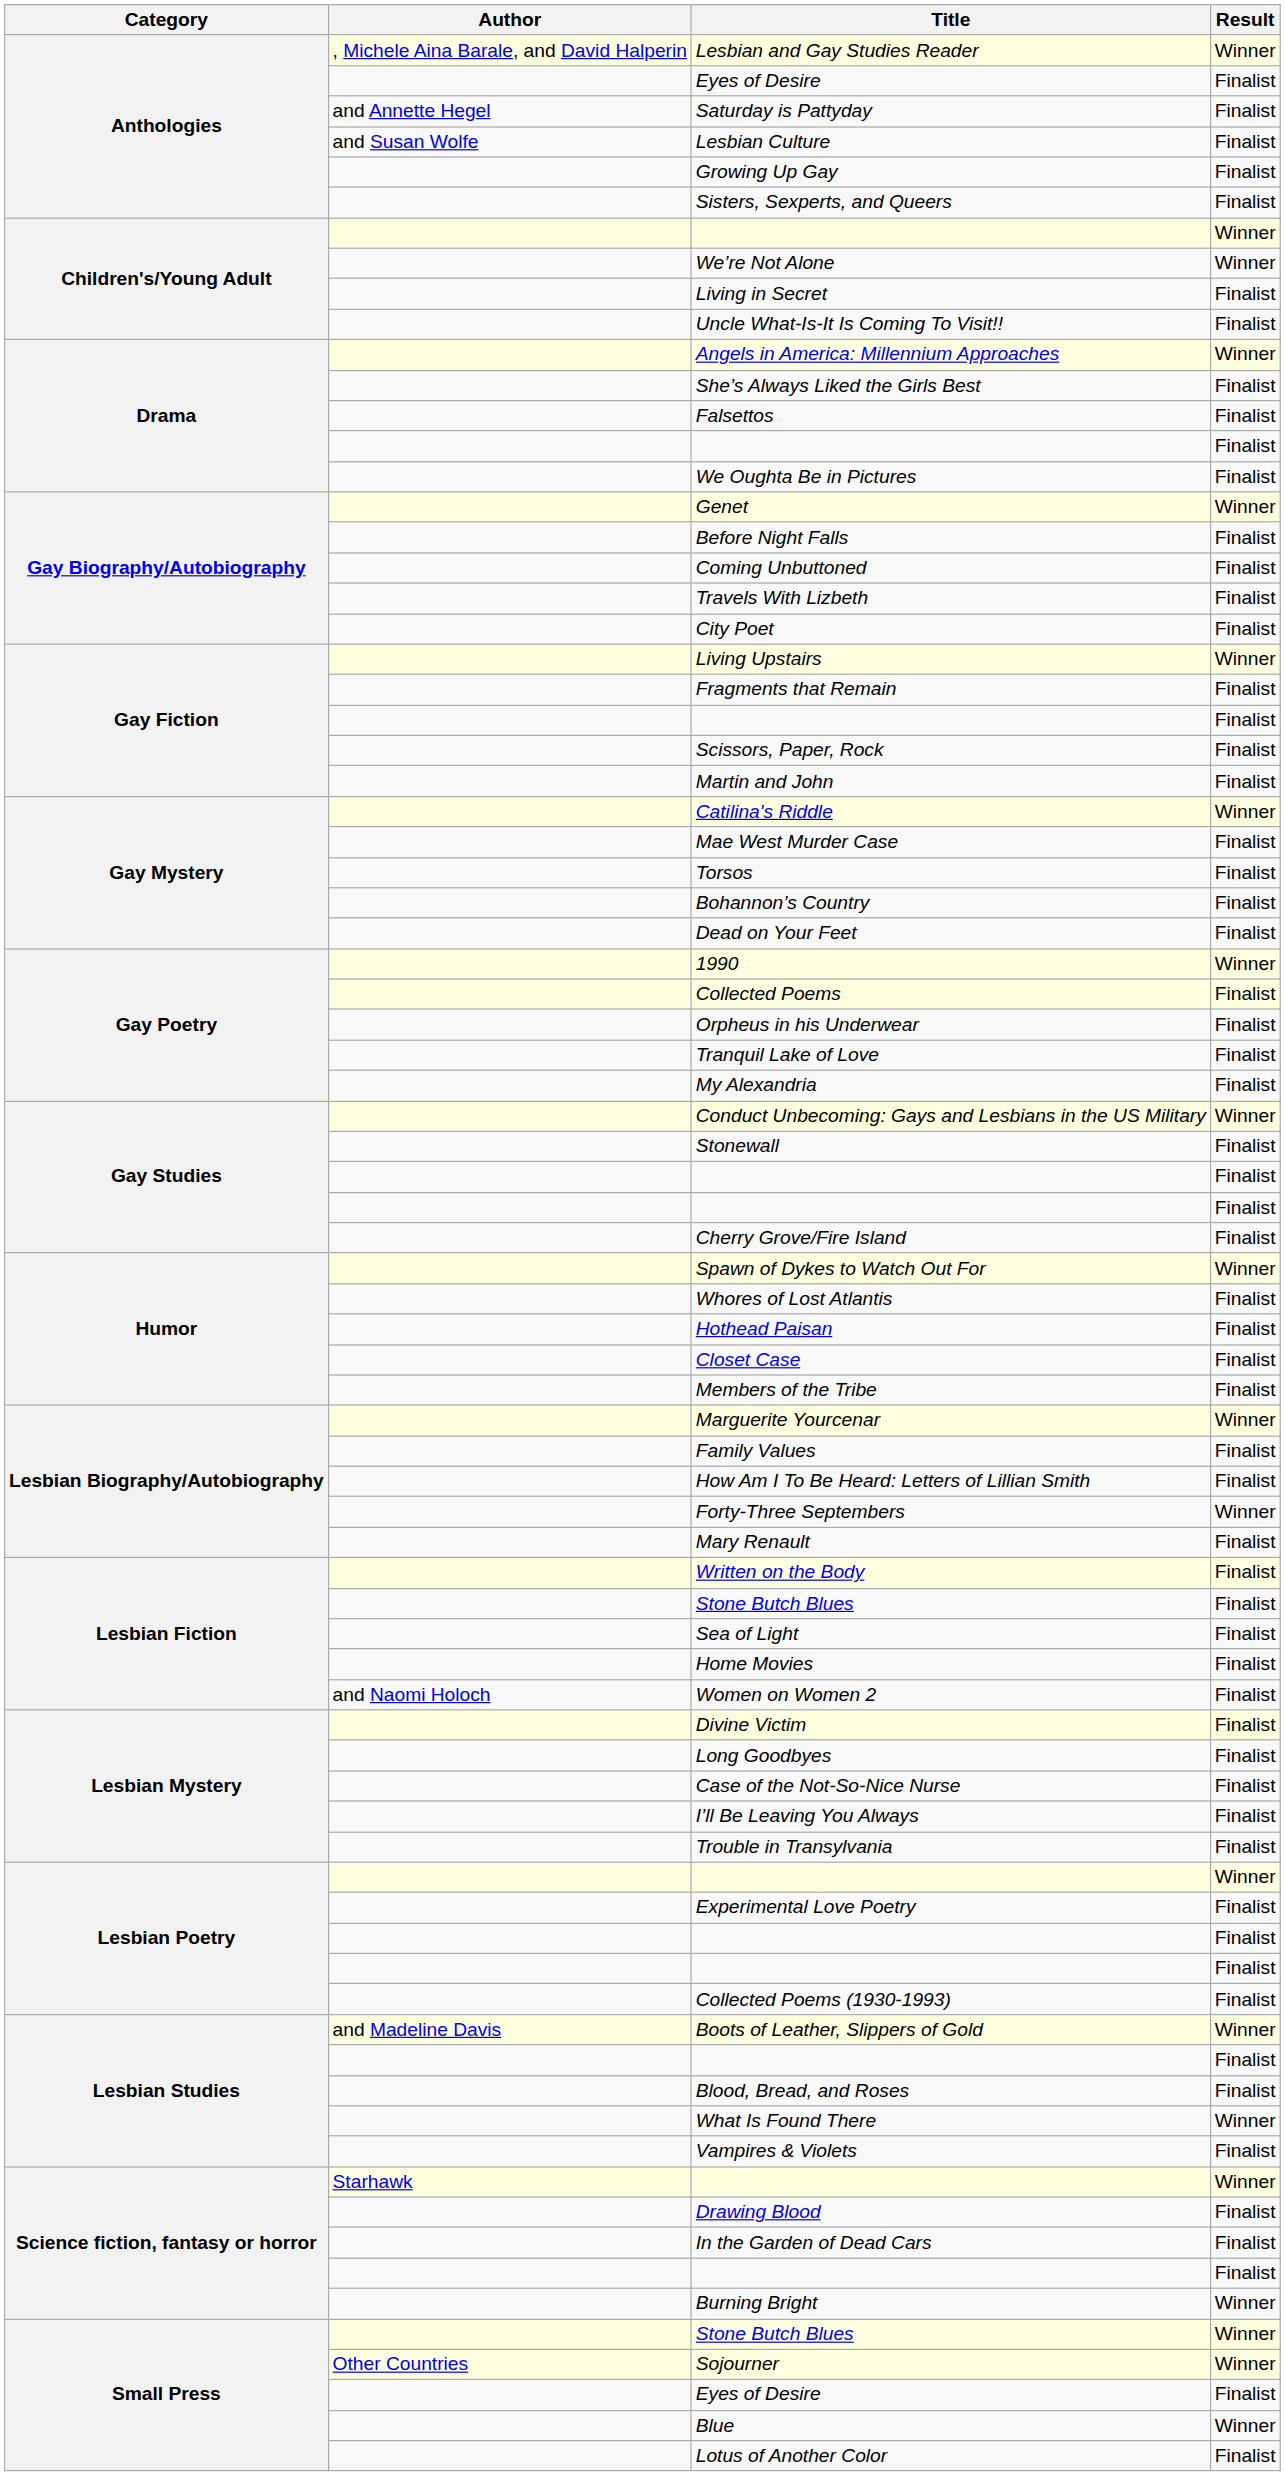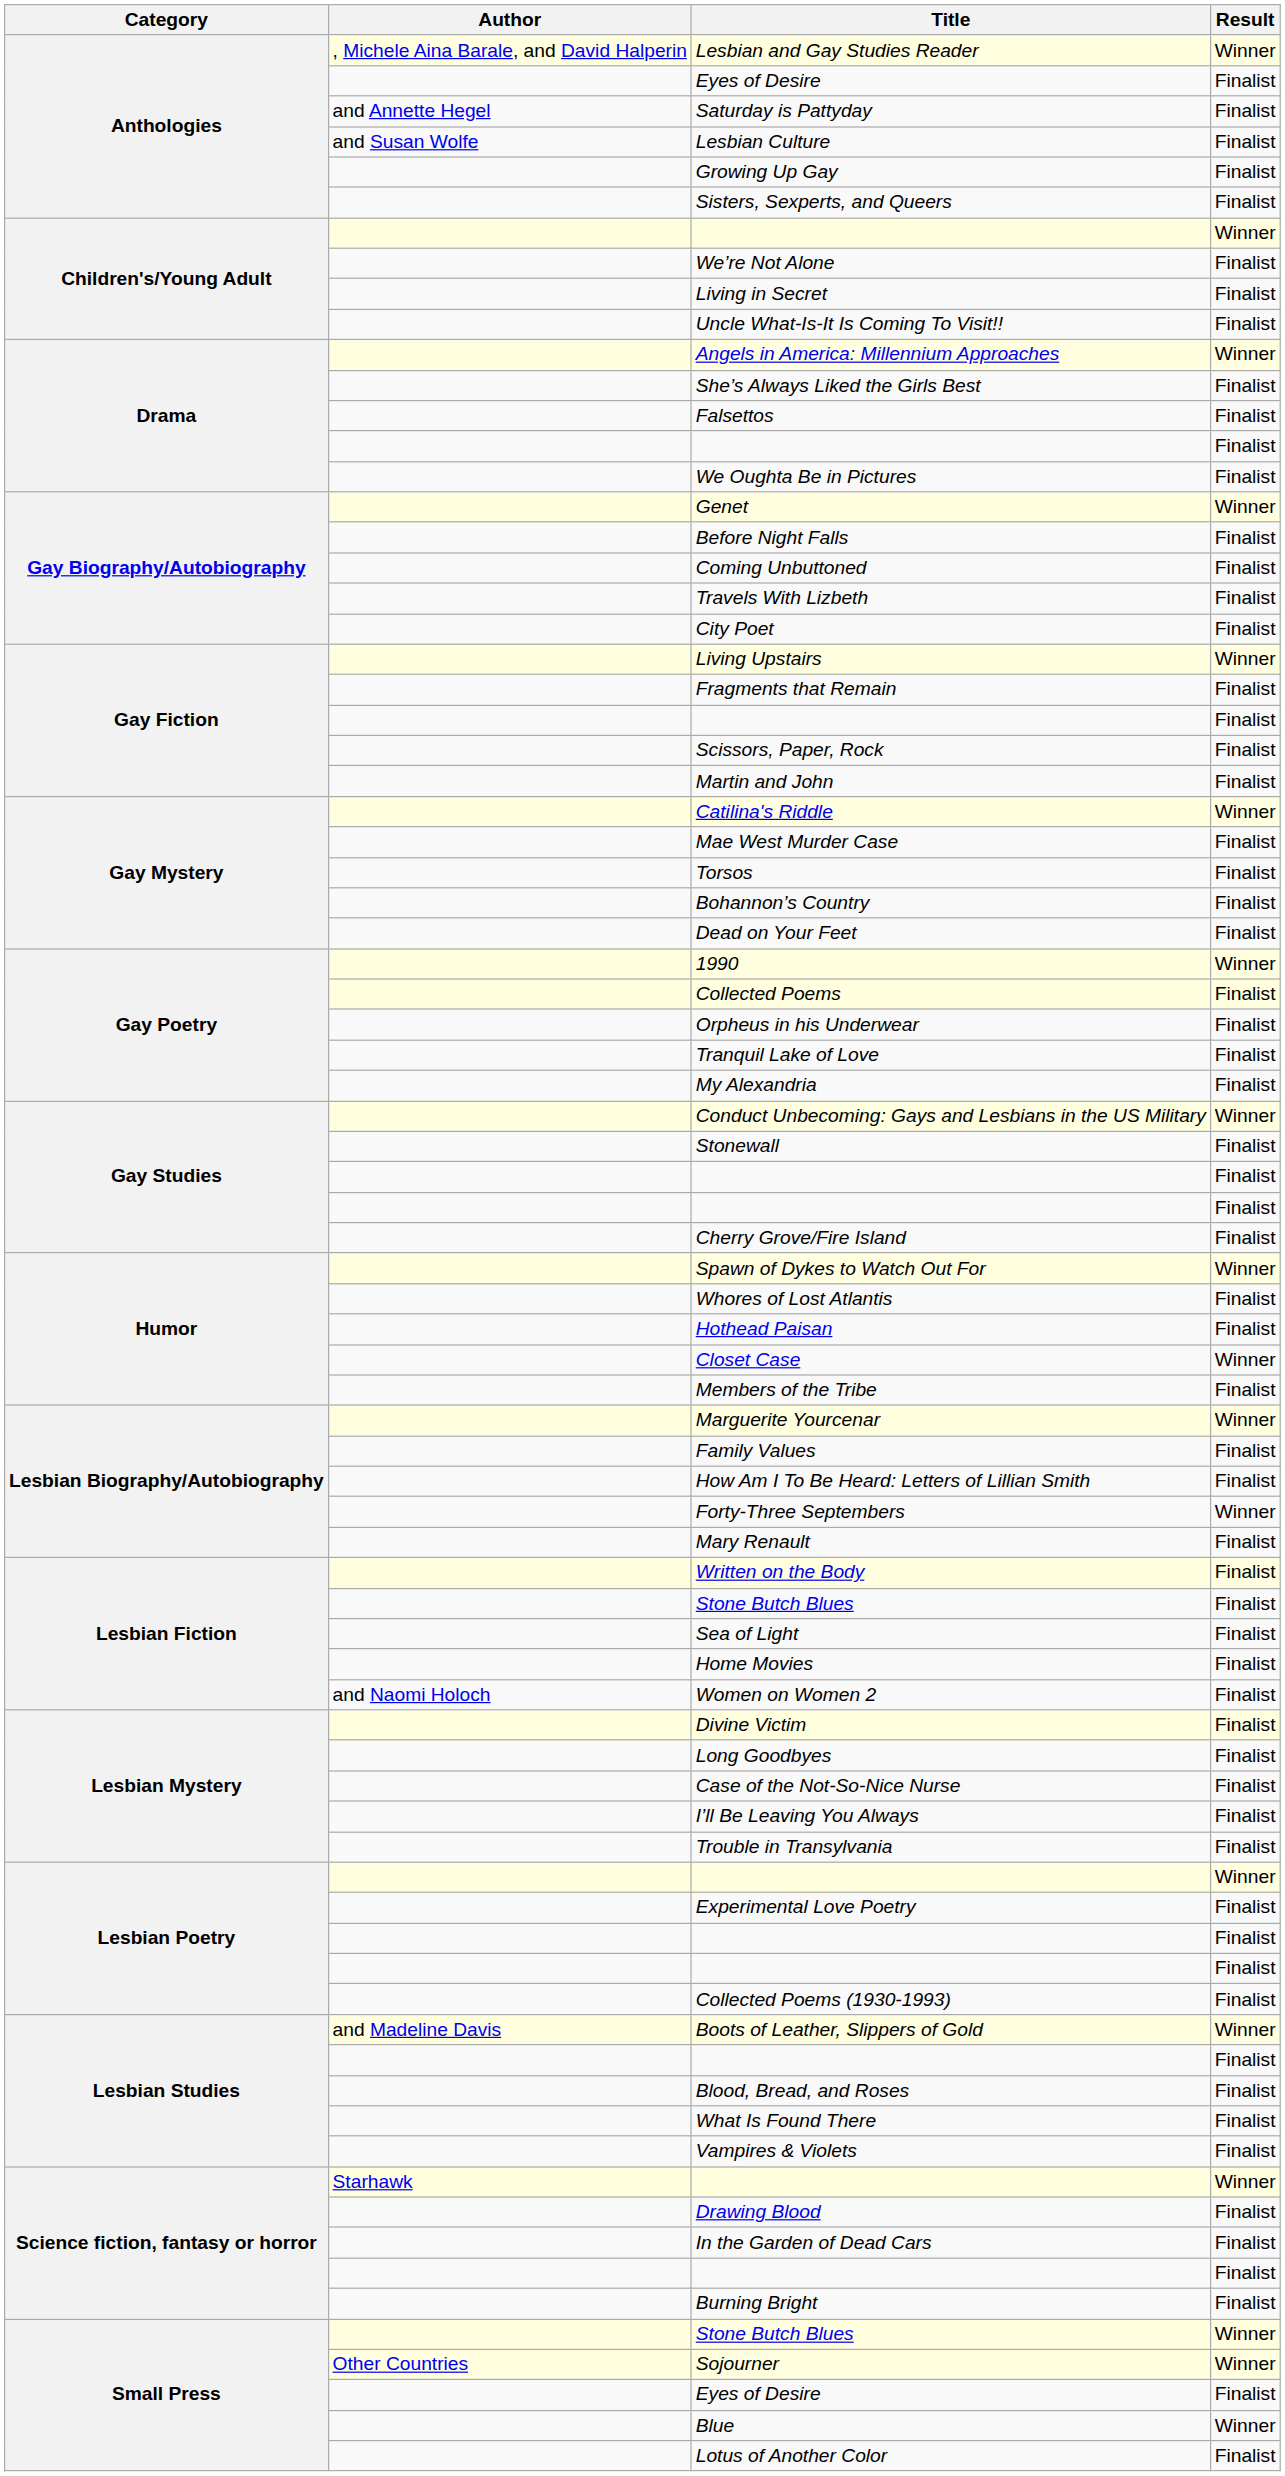 <table class="wikitable sortable mw-collapsible">
 <tr>
 <th>Category</th>
 <th>Author</th>
 <th>Title</th>
 <th>Result</th>
 </tr>
 <tr style=background:lightyellow>
 <th rowspan="6">Anthologies</th>
 <td>, <a href='#'>Michele Aina Barale</a>, and <a href='#'>David Halperin</a></td>
 <td><em>Lesbian and Gay Studies Reader</em></td>
 <td>Winner</td>
 </tr>
 <tr>
 <td></td>
 <td><em>Eyes of Desire</em></td>
 <td>Finalist</td>
 </tr>
 <tr>
 <td> and <a href='#'>Annette Hegel</a></td>
 <td><em>Saturday is Pattyday</em></td>
 <td>Finalist</td>
 </tr>
 <tr>
 <td> and <a href='#'>Susan Wolfe</a></td>
 <td><em>Lesbian Culture</em></td>
 <td>Finalist</td>
 </tr>
 <tr>
 <td></td>
 <td><em>Growing Up Gay</em></td>
 <td>Finalist</td>
 </tr>
 <tr>
 <td></td>
 <td><em>Sisters, Sexperts, and Queers</em></td>
 <td>Finalist</td>
 </tr>
 <tr style="background:lightyellow">
 <th rowspan="4">Children's/Young Adult</th>
 <td></td>
 <td><em></em></td>
 <td>Winner</td>
 </tr>
 <tr>
 <td></td>
 <td><em>We’re Not Alone</em></td>
-<td>Winner</td>
+<td>Finalist</td>
 </tr>
 <tr>
 <td></td>
 <td><em>Living in Secret</em></td>
 <td>Finalist</td>
 </tr>
 <tr>
 <td></td>
 <td><em>Uncle What-Is-It Is Coming To Visit!!</em></td>
 <td>Finalist</td>
 </tr>
 <tr style="background:lightyellow">
 <th rowspan="5">Drama</th>
 <td></td>
 <td><em><a href='#'>Angels in America: Millennium Approaches</a></em></td>
 <td>Winner</td>
 </tr>
 <tr>
 <td></td>
 <td><em>She’s Always Liked the Girls Best</em></td>
 <td>Finalist</td>
 </tr>
 <tr>
 <td></td>
 <td><em>Falsettos</em></td>
 <td>Finalist</td>
 </tr>
 <tr>
 <td></td>
 <td><em></em></td>
 <td>Finalist</td>
 </tr>
 <tr>
 <td></td>
 <td><em>We Oughta Be in Pictures</em></td>
 <td>Finalist</td>
 </tr>
 <tr style="background:lightyellow">
 <th rowspan="5"><a href='#'>Gay Biography/Autobiography</a></th>
 <td></td>
 <td><em>Genet</em></td>
 <td>Winner</td>
 </tr>
 <tr>
 <td></td>
 <td><em>Before Night Falls</em></td>
 <td>Finalist</td>
 </tr>
 <tr>
 <td></td>
 <td><em>Coming Unbuttoned</em></td>
 <td>Finalist</td>
 </tr>
 <tr>
 <td></td>
 <td><em>Travels With Lizbeth</em></td>
 <td>Finalist</td>
 </tr>
 <tr>
 <td></td>
 <td><em>City Poet</em></td>
 <td>Finalist</td>
 </tr>
 <tr style="background:lightyellow">
 <th rowspan="5">Gay Fiction</th>
 <td></td>
 <td><em>Living Upstairs</em></td>
 <td>Winner</td>
 </tr>
 <tr>
 <td></td>
 <td><em>Fragments that Remain</em></td>
 <td>Finalist</td>
 </tr>
 <tr>
 <td></td>
 <td><em></em></td>
 <td>Finalist</td>
 </tr>
 <tr>
 <td></td>
 <td><em>Scissors, Paper, Rock</em></td>
 <td>Finalist</td>
 </tr>
 <tr>
 <td></td>
 <td><em>Martin and John</em></td>
 <td>Finalist</td>
 </tr>
 <tr style="background:lightyellow">
 <th rowspan="5">Gay Mystery</th>
 <td></td>
 <td><em><a href='#'>Catilina's Riddle</a></em></td>
 <td>Winner</td>
 </tr>
 <tr>
 <td></td>
 <td><em>Mae West Murder Case</em></td>
 <td>Finalist</td>
 </tr>
 <tr>
 <td></td>
 <td><em>Torsos</em></td>
 <td>Finalist</td>
 </tr>
 <tr>
 <td></td>
 <td><em>Bohannon’s Country</em></td>
 <td>Finalist</td>
 </tr>
 <tr>
 <td></td>
 <td><em>Dead on Your Feet</em></td>
 <td>Finalist</td>
 </tr>
 <tr style="background:lightyellow">
 <th rowspan="5">Gay Poetry</th>
 <td></td>
 <td><em>1990</em></td>
 <td>Winner</td>
 </tr>
 <tr style="background:lightyellow">
 <td></td>
 <td><em>Collected Poems</em></td>
 <td>Finalist</td>
 </tr>
 <tr>
 <td></td>
 <td><em>Orpheus in his Underwear</em></td>
 <td>Finalist</td>
 </tr>
 <tr>
 <td></td>
 <td><em>Tranquil Lake of Love</em></td>
 <td>Finalist</td>
 </tr>
 <tr>
 <td></td>
 <td><em>My Alexandria</em></td>
 <td>Finalist</td>
 </tr>
 <tr style="background:lightyellow">
 <th rowspan="5">Gay Studies</th>
 <td></td>
 <td><em>Conduct Unbecoming: Gays and Lesbians in the US Military</em></td>
 <td>Winner</td>
 </tr>
 <tr>
 <td></td>
 <td><em>Stonewall</em></td>
 <td>Finalist</td>
 </tr>
 <tr>
 <td></td>
 <td><em></em></td>
 <td>Finalist</td>
 </tr>
 <tr>
 <td></td>
 <td><em></em></td>
 <td>Finalist</td>
 </tr>
 <tr>
 <td></td>
 <td><em>Cherry Grove/Fire Island</em></td>
 <td>Finalist</td>
 </tr>
 <tr style="background:lightyellow">
 <th rowspan="5">Humor</th>
 <td></td>
 <td><em>Spawn of Dykes to Watch Out For</em></td>
 <td>Winner</td>
 </tr>
 <tr>
 <td></td>
 <td><em>Whores of Lost Atlantis</em></td>
 <td>Finalist</td>
 </tr>
 <tr>
 <td></td>
 <td><em><a href='#'>Hothead Paisan</a></em></td>
 <td>Finalist</td>
 </tr>
 <tr>
 <td></td>
 <td><em><a href='#'>Closet Case</a></em></td>
-<td>Finalist</td>
+<td>Winner</td>
 </tr>
 <tr>
 <td></td>
 <td><em>Members of the Tribe</em></td>
 <td>Finalist</td>
 </tr>
 <tr style="background:lightyellow">
 <th rowspan="5">Lesbian Biography/Autobiography</th>
 <td></td>
 <td><em>Marguerite Yourcenar</em></td>
 <td>Winner</td>
 </tr>
 <tr>
 <td></td>
 <td><em>Family Values</em></td>
 <td>Finalist</td>
 </tr>
 <tr>
 <td></td>
 <td><em>How Am I To Be Heard: Letters of Lillian Smith</em></td>
 <td>Finalist</td>
 </tr>
 <tr>
 <td></td>
 <td><em>Forty-Three Septembers</em></td>
 <td>Winner</td>
 </tr>
 <tr>
 <td></td>
 <td><em>Mary Renault</em></td>
 <td>Finalist</td>
 </tr>
 <tr style="background:lightyellow">
 <th rowspan="5">Lesbian Fiction</th>
 <td></td>
 <td><em><a href='#'>Written on the Body</a></em></td>
 <td>Finalist</td>
 </tr>
 <tr>
 <td></td>
 <td><em><a href='#'>Stone Butch Blues</a></em></td>
 <td>Finalist</td>
 </tr>
 <tr>
 <td></td>
 <td><em>Sea of Light</em></td>
 <td>Finalist</td>
 </tr>
 <tr>
 <td></td>
 <td><em>Home Movies</em></td>
 <td>Finalist</td>
 </tr>
 <tr>
 <td> and <a href='#'>Naomi Holoch</a></td>
 <td><em>Women on Women 2</em></td>
 <td>Finalist</td>
 </tr>
 <tr style="background:lightyellow">
 <th rowspan="5">Lesbian Mystery</th>
 <td></td>
 <td><em>Divine Victim</em></td>
 <td>Finalist</td>
 </tr>
 <tr>
 <td></td>
 <td><em>Long Goodbyes</em></td>
 <td>Finalist</td>
 </tr>
 <tr>
 <td></td>
 <td><em>Case of the Not-So-Nice Nurse</em></td>
 <td>Finalist</td>
 </tr>
 <tr>
 <td></td>
 <td><em>I’ll Be Leaving You Always</em></td>
 <td>Finalist</td>
 </tr>
 <tr>
 <td></td>
 <td><em>Trouble in Transylvania</em></td>
 <td>Finalist</td>
 </tr>
 <tr style="background:lightyellow">
 <th rowspan="5">Lesbian Poetry</th>
 <td></td>
 <td><em></em></td>
 <td>Winner</td>
 </tr>
 <tr>
 <td></td>
 <td><em>Experimental Love Poetry</em></td>
 <td>Finalist</td>
 </tr>
 <tr>
 <td></td>
 <td><em></em></td>
 <td>Finalist</td>
 </tr>
 <tr>
 <td></td>
 <td><em></em></td>
 <td>Finalist</td>
 </tr>
 <tr>
 <td></td>
 <td><em>Collected Poems (1930-1993)</em></td>
 <td>Finalist</td>
 </tr>
 <tr style="background:lightyellow">
 <th rowspan="5">Lesbian Studies</th>
 <td> and <a href='#'>Madeline Davis</a></td>
 <td><em>Boots of Leather, Slippers of Gold</em></td>
 <td>Winner</td>
 </tr>
 <tr>
 <td></td>
 <td><em></em></td>
 <td>Finalist</td>
 </tr>
 <tr>
 <td></td>
 <td><em>Blood, Bread, and Roses</em></td>
 <td>Finalist</td>
 </tr>
 <tr>
 <td></td>
 <td><em>What Is Found There</em></td>
-<td>Winner</td>
+<td>Finalist</td>
 </tr>
 <tr>
 <td></td>
 <td><em>Vampires & Violets</em></td>
 <td>Finalist</td>
 </tr>
 <tr style="background:lightyellow">
 <th rowspan="5">Science fiction, fantasy or horror</th>
 <td><a href='#'>Starhawk</a></td>
 <td><em></em></td>
 <td>Winner</td>
 </tr>
 <tr>
 <td></td>
 <td><em><a href='#'>Drawing Blood</a></em></td>
 <td>Finalist</td>
 </tr>
 <tr>
 <td></td>
 <td><em>In the Garden of Dead Cars</em></td>
 <td>Finalist</td>
 </tr>
 <tr>
 <td></td>
 <td><em></em></td>
 <td>Finalist</td>
 </tr>
 <tr>
 <td></td>
 <td><em>Burning Bright</em></td>
-<td>Winner</td>
+<td>Finalist</td>
 </tr>
 <tr style="background:lightyellow">
 <th rowspan="5">Small Press</th>
 <td></td>
 <td><em><a href='#'>Stone Butch Blues</a></em></td>
 <td>Winner</td>
 </tr>
 <tr style="background:lightyellow">
 <td><a href='#'>Other Countries</a></td>
 <td><em>Sojourner</em></td>
 <td>Winner</td>
 </tr>
 <tr>
 <td></td>
 <td><em>Eyes of Desire</em></td>
 <td>Finalist</td>
 </tr>
 <tr>
 <td></td>
 <td><em>Blue</em></td>
 <td>Winner</td>
 </tr>
 <tr>
 <td></td>
 <td><em>Lotus of Another Color</em></td>
 <td>Finalist</td>
 </tr>
 </table>
